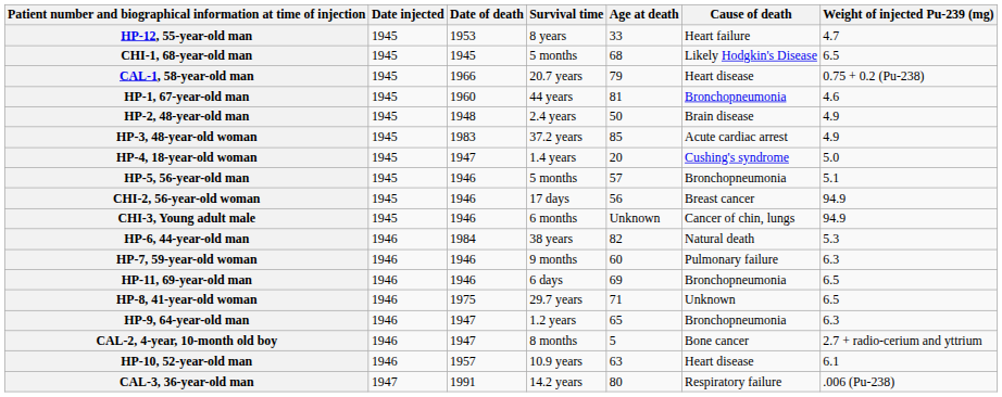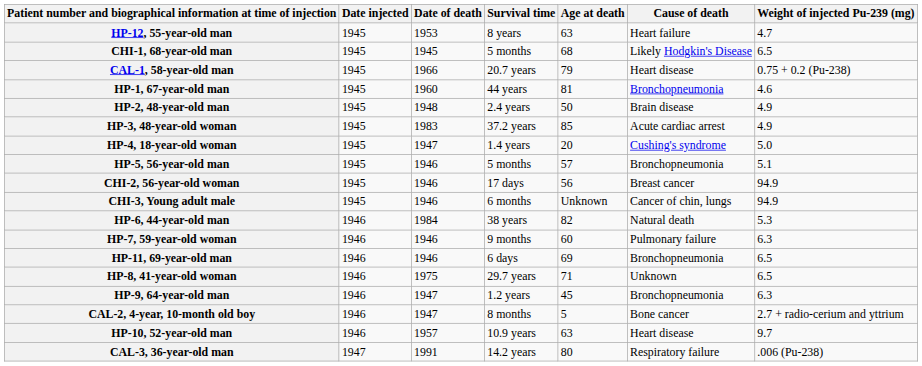 <table class="wikitable sortable">
 <tr>
 <th>Patient number and biographical information at time of injection</th>
 <th>Date injected</th>
 <th>Date of death</th>
 <th>Survival time</th>
 <th>Age at death</th>
 <th>Cause of death</th>
 <th>Weight of injected Pu-239 (mg)</th>
 </tr>
 <tr>
 <th><a href='#'>HP-12</a>, 55-year-old man</th>
 <td>1945</td>
 <td>1953</td>
 <td>8 years</td>
-<td>33</td>
+<td>63</td>
 <td>Heart failure</td>
 <td>4.7</td>
 </tr>
 <tr>
 <th>CHI-1, 68-year-old man</th>
 <td>1945</td>
 <td>1945</td>
 <td>5 months</td>
 <td>68</td>
 <td>Likely <a href='#'>Hodgkin's Disease</a></td>
 <td>6.5</td>
 </tr>
 <tr>
 <th><a href='#'>CAL-1</a>, 58-year-old man</th>
 <td>1945</td>
 <td>1966</td>
 <td>20.7 years</td>
 <td>79</td>
 <td>Heart disease</td>
 <td>0.75 + 0.2 (Pu-238)</td>
 </tr>
 <tr>
 <th>HP-1, 67-year-old man</th>
 <td>1945</td>
 <td>1960</td>
 <td>44 years</td>
 <td>81</td>
 <td><a href='#'>Bronchopneumonia</a></td>
 <td>4.6</td>
 </tr>
 <tr>
 <th>HP-2, 48-year-old man</th>
 <td>1945</td>
 <td>1948</td>
 <td>2.4 years</td>
 <td>50</td>
 <td>Brain disease</td>
 <td>4.9</td>
 </tr>
 <tr>
 <th>HP-3, 48-year-old woman</th>
 <td>1945</td>
 <td>1983</td>
 <td>37.2 years</td>
 <td>85</td>
 <td>Acute cardiac arrest</td>
 <td>4.9</td>
 </tr>
 <tr>
 <th>HP-4, 18-year-old woman</th>
 <td>1945</td>
 <td>1947</td>
 <td>1.4 years</td>
 <td>20</td>
 <td><a href='#'>Cushing's syndrome</a></td>
 <td>5.0</td>
 </tr>
 <tr>
 <th>HP-5, 56-year-old man</th>
 <td>1945</td>
 <td>1946</td>
 <td>5 months</td>
 <td>57</td>
 <td>Bronchopneumonia</td>
 <td>5.1</td>
 </tr>
 <tr>
 <th>CHI-2, 56-year-old woman</th>
 <td>1945</td>
 <td>1946</td>
 <td>17 days</td>
 <td>56</td>
 <td>Breast cancer</td>
 <td>94.9</td>
 </tr>
 <tr>
 <th>CHI-3, Young adult male</th>
 <td>1945</td>
 <td>1946</td>
 <td>6 months</td>
 <td>Unknown</td>
 <td>Cancer of chin, lungs</td>
 <td>94.9</td>
 </tr>
 <tr>
 <th>HP-6, 44-year-old man</th>
 <td>1946</td>
 <td>1984</td>
 <td>38 years</td>
 <td>82</td>
 <td>Natural death</td>
 <td>5.3</td>
 </tr>
 <tr>
 <th>HP-7, 59-year-old woman</th>
 <td>1946</td>
 <td>1946</td>
 <td>9 months</td>
 <td>60</td>
 <td>Pulmonary failure</td>
 <td>6.3</td>
 </tr>
 <tr>
 <th>HP-11, 69-year-old man</th>
 <td>1946</td>
 <td>1946</td>
 <td>6 days</td>
 <td>69</td>
 <td>Bronchopneumonia</td>
 <td>6.5</td>
 </tr>
 <tr>
 <th>HP-8, 41-year-old woman</th>
 <td>1946</td>
 <td>1975</td>
 <td>29.7 years</td>
 <td>71</td>
 <td>Unknown</td>
 <td>6.5</td>
 </tr>
 <tr>
 <th>HP-9, 64-year-old man</th>
 <td>1946</td>
 <td>1947</td>
 <td>1.2 years</td>
-<td>65</td>
+<td>45</td>
 <td>Bronchopneumonia</td>
 <td>6.3</td>
 </tr>
 <tr>
 <th>CAL-2, 4-year, 10-month old boy</th>
 <td>1946</td>
 <td>1947</td>
 <td>8 months</td>
 <td>5</td>
 <td>Bone cancer</td>
 <td>2.7 + radio-cerium and yttrium</td>
 </tr>
 <tr>
 <th>HP-10, 52-year-old man</th>
 <td>1946</td>
 <td>1957</td>
 <td>10.9 years</td>
 <td>63</td>
 <td>Heart disease</td>
-<td>6.1</td>
+<td>9.7</td>
 </tr>
 <tr>
 <th>CAL-3, 36-year-old man</th>
 <td>1947</td>
 <td>1991</td>
 <td>14.2 years</td>
 <td>80</td>
 <td>Respiratory failure</td>
 <td>.006 (Pu-238)</td>
 </tr>
 </table>
